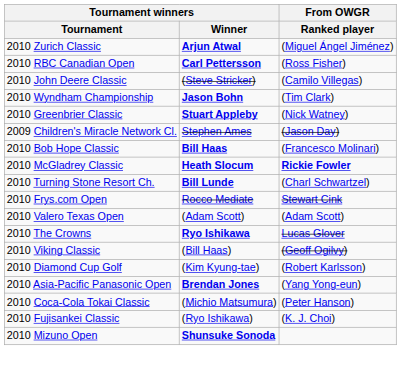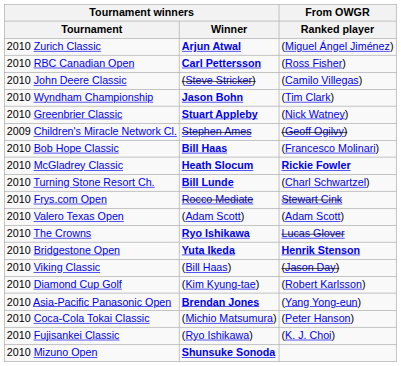 <table class=wikitable>
 <tr>
 <th colspan=2>Tournament winners</th>
 <th>From OWGR</th>
 </tr>
 <tr>
 <th>Tournament</th>
 <th>Winner</th>
 <th>Ranked player</th>
 </tr>
 <tr>
 <td>2010 <a href='#'>Zurich Classic</a></td>
 <td><strong><a href='#'>Arjun Atwal</a></strong></td>
 <td>(<a href='#'>Miguel Ángel Jiménez</a>)</td>
 </tr>
 <tr>
 <td>2010 <a href='#'>RBC Canadian Open</a></td>
 <td><strong><a href='#'>Carl Pettersson</a></strong></td>
 <td>(<a href='#'>Ross Fisher</a>)</td>
 </tr>
 <tr>
 <td>2010 <a href='#'>John Deere Classic</a></td>
 <td><s>(<a href='#'>Steve Stricker</a>)</s></td>
 <td>(<a href='#'>Camilo Villegas</a>)</td>
 </tr>
 <tr>
 <td>2010 <a href='#'>Wyndham Championship</a></td>
 <td><strong><a href='#'>Jason Bohn</a></strong></td>
 <td>(<a href='#'>Tim Clark</a>)</td>
 </tr>
 <tr>
 <td>2010 <a href='#'>Greenbrier Classic</a></td>
 <td><strong><a href='#'>Stuart Appleby</a></strong></td>
 <td>(<a href='#'>Nick Watney</a>)</td>
 </tr>
 <tr>
 <td>2009 <a href='#'>Children's Miracle Network Cl.</a></td>
 <td><s><a href='#'>Stephen Ames</a></s></td>
-<td><s>(<a href='#'>Jason Day</a>)</s></td>
+<td><s>(<a href='#'>Geoff Ogilvy</a>)</s></td>
 </tr>
 <tr>
 <td>2010 <a href='#'>Bob Hope Classic</a></td>
 <td><strong><a href='#'>Bill Haas</a></strong></td>
 <td>(<a href='#'>Francesco Molinari</a>)</td>
 </tr>
 <tr>
 <td>2010 <a href='#'>McGladrey Classic</a></td>
 <td><strong><a href='#'>Heath Slocum</a></strong></td>
 <td><strong><a href='#'>Rickie Fowler</a></strong></td>
 </tr>
 <tr>
 <td>2010 <a href='#'>Turning Stone Resort Ch.</a></td>
 <td><strong><a href='#'>Bill Lunde</a></strong></td>
 <td>(<a href='#'>Charl Schwartzel</a>)</td>
 </tr>
 <tr>
 <td>2010 <a href='#'>Frys.com Open</a></td>
 <td><s><a href='#'>Rocco Mediate</a></s></td>
 <td><s><a href='#'>Stewart Cink</a></s></td>
 </tr>
 <tr>
 <td>2010 <a href='#'>Valero Texas Open</a></td>
 <td>(<a href='#'>Adam Scott</a>)</td>
 <td>(<a href='#'>Adam Scott</a>)</td>
 </tr>
 <tr>
 <td>2010 <a href='#'>The Crowns</a></td>
 <td><strong><a href='#'>Ryo Ishikawa</a></strong></td>
 <td><s><a href='#'>Lucas Glover</a></s></td>
 </tr>
 <tr>
+<td>2010 <a href='#'>Bridgestone Open</a></td>
+<td><strong><a href='#'>Yuta Ikeda</a></strong></td>
+<td><strong><a href='#'>Henrik Stenson</a></strong></td>
+</tr>
+<tr>
 <td>2010 <a href='#'>Viking Classic</a></td>
 <td>(<a href='#'>Bill Haas</a>)</td>
-<td><s>(<a href='#'>Geoff Ogilvy</a>)</s></td>
+<td><s>(<a href='#'>Jason Day</a>)</s></td>
 </tr>
 <tr>
 <td>2010 <a href='#'>Diamond Cup Golf</a></td>
 <td>(<a href='#'>Kim Kyung-tae</a>)</td>
 <td>(<a href='#'>Robert Karlsson</a>)</td>
 </tr>
 <tr>
 <td>2010 <a href='#'>Asia-Pacific Panasonic Open</a></td>
 <td><strong><a href='#'>Brendan Jones</a></strong></td>
 <td>(<a href='#'>Yang Yong-eun</a>)</td>
 </tr>
 <tr>
 <td>2010 <a href='#'>Coca-Cola Tokai Classic</a></td>
 <td>(<a href='#'>Michio Matsumura</a>)</td>
 <td>(<a href='#'>Peter Hanson</a>)</td>
 </tr>
 <tr>
 <td>2010 <a href='#'>Fujisankei Classic</a></td>
 <td>(<a href='#'>Ryo Ishikawa</a>)</td>
 <td>(<a href='#'>K. J. Choi</a>)</td>
 </tr>
 <tr>
 <td>2010 <a href='#'>Mizuno Open</a></td>
 <td><strong><a href='#'>Shunsuke Sonoda</a></strong></td>
 <td></td>
 </tr>
 </table>
